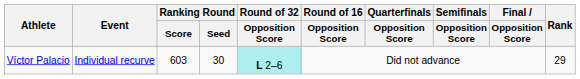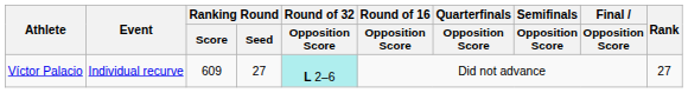 <table class="wikitable" style="font-size:90%">
 <tr>
 <th rowspan="2">Athlete</th>
 <th rowspan="2">Event</th>
 <th colspan="2">Ranking Round</th>
 <th>Round of 32</th>
 <th>Round of 16</th>
 <th>Quarterfinals</th>
 <th>Semifinals</th>
 <th>Final / </th>
 <th rowspan="2">Rank</th>
 </tr>
 <tr style="font-size:95%">
 <th>Score</th>
 <th>Seed</th>
 <th>Opposition<br>Score</th>
 <th>Opposition<br>Score</th>
 <th>Opposition<br>Score</th>
 <th>Opposition<br>Score</th>
 <th>Opposition<br>Score</th>
 </tr>
 <tr align=center>
 <td align=left><a href='#'>Víctor Palacio</a></td>
 <td align=left><a href='#'>Individual recurve</a></td>
-<td>603</td>
-<td>30</td>
+<td>609</td>
+<td>27</td>
 <td style="background: paleturquoise;"><br><strong>L</strong> 2–6</td>
 <td colspan=4>Did not advance</td>
-<td>29</td>
+<td>27</td>
 </tr>
 </table>
